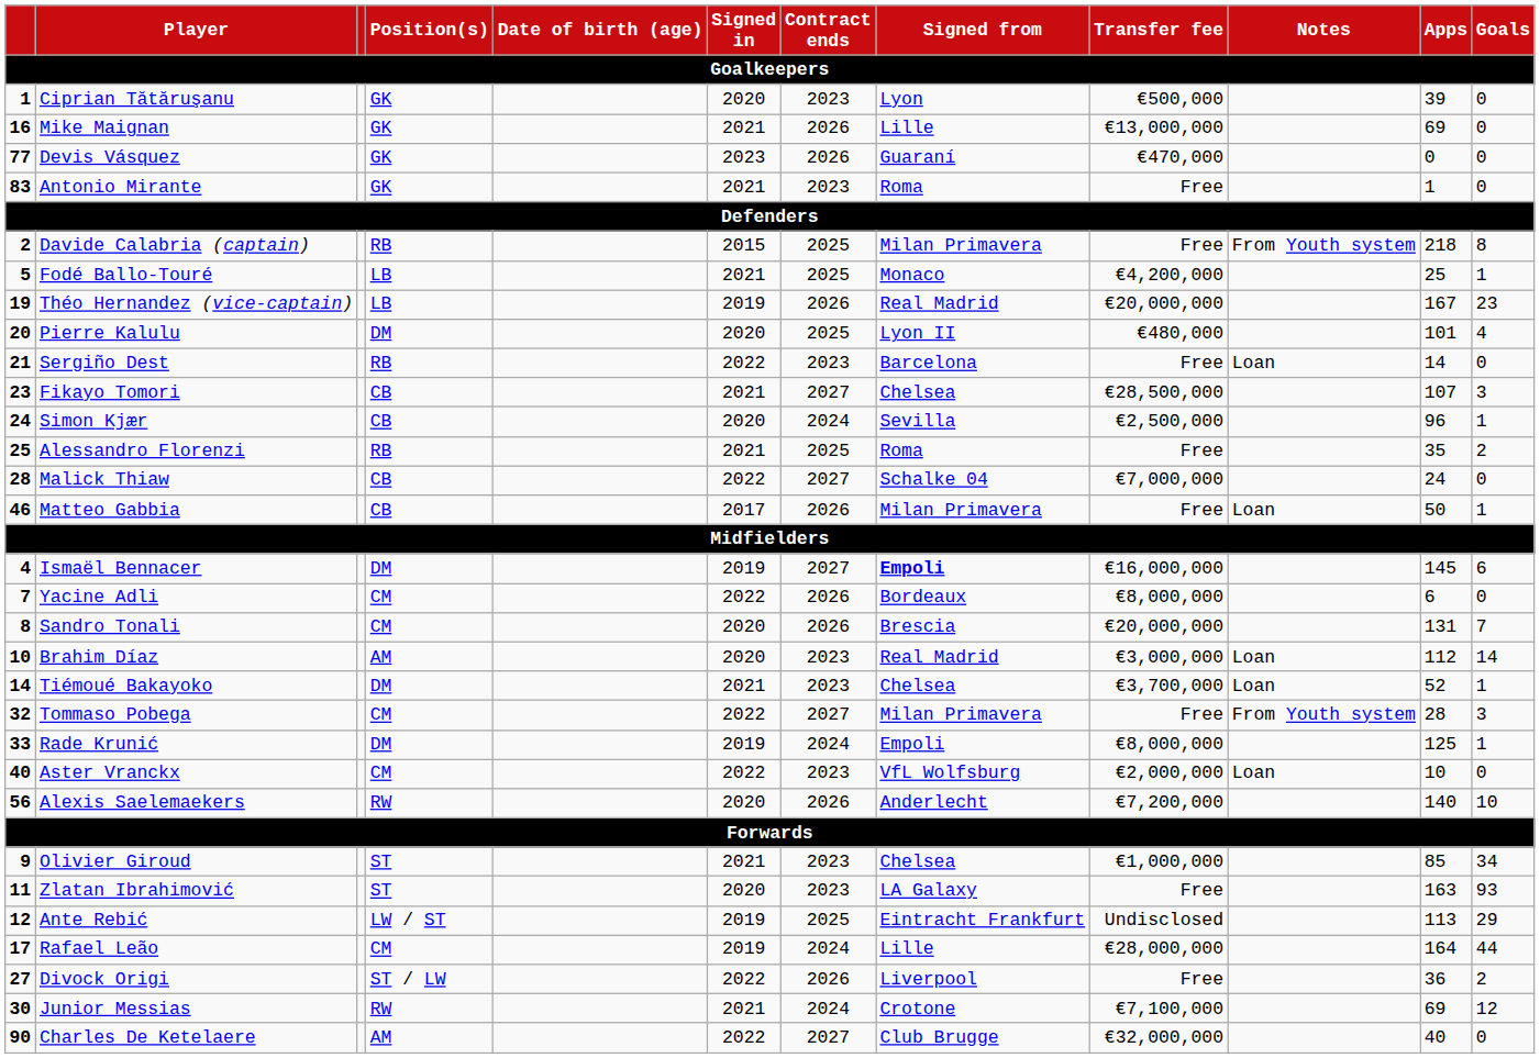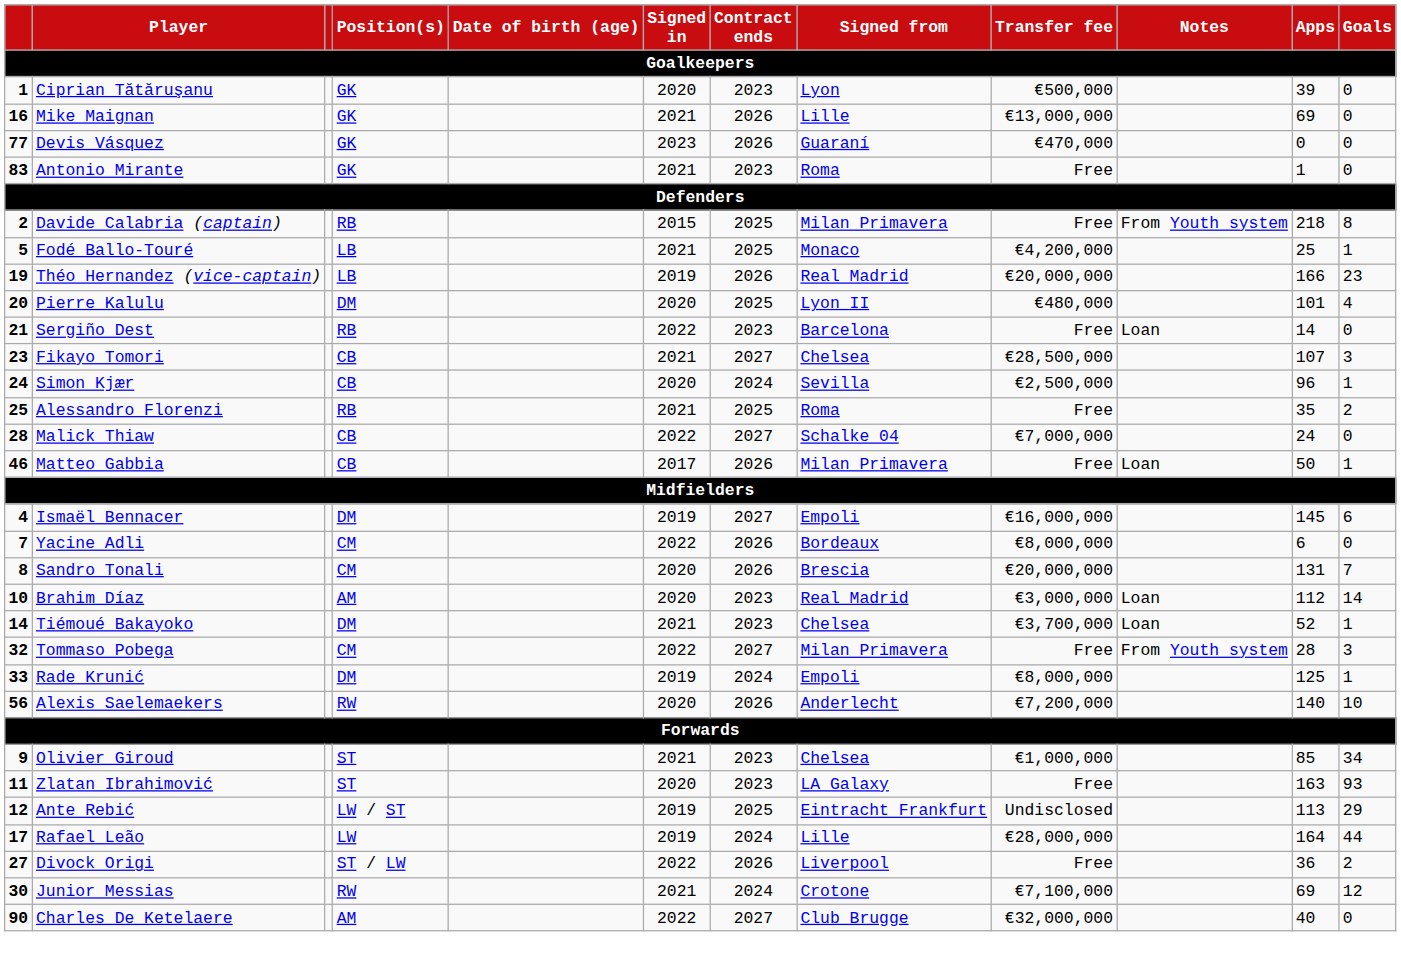 <table class="wikitable sortable">
 <tr>
 <th style="background:#c90c0f; color:white; text-align:center"></th>
 <th style="background:#c90c0f; color:white; text-align:center">Player</th>
 <th style="background:#c90c0f; color:white; text-align:center"></th>
 <th style="background:#c90c0f; color:white; text-align:center">Position(s)</th>
 <th style="background:#c90c0f; color:white; text-align:center">Date of birth (age)</th>
 <th style="background:#c90c0f; color:white; text-align:center;">Signed<br>in</th>
 <th style="background:#c90c0f; color:white; text-align:center;">Contract<br>ends</th>
 <th style="background:#c90c0f; color:white; text-align:center;">Signed from</th>
 <th style="background:#c90c0f; color:white; text-align:center;">Transfer fee</th>
 <th style="background:#c90c0f; color:white; text-align:center;">Notes</th>
 <th style="background:#c90c0f; color:white; text-align:center;">Apps</th>
 <th style="background:#c90c0f; color:white; text-align:center;">Goals</th>
 </tr>
 <tr>
 <th colspan="12" style="background:#000; color:white; text-align:center;">Goalkeepers</th>
 </tr>
 <tr>
 <td style="text-align:right"><strong>1</strong></td>
 <td><a href='#'>Ciprian Tătăruşanu</a></td>
 <td style="text-align:center"></td>
 <td><a href='#'>GK</a></td>
 <td style="text-align:right"></td>
 <td style="text-align:center">2020</td>
 <td style="text-align:center">2023</td>
 <td style="text-align:left"> <a href='#'>Lyon</a></td>
 <td style="text-align:right">€500,000</td>
 <td></td>
 <td>39</td>
 <td>0</td>
 </tr>
 <tr>
 <td style="text-align:right"><strong>16</strong></td>
 <td><a href='#'>Mike Maignan</a></td>
 <td style="text-align:center"></td>
 <td><a href='#'>GK</a></td>
 <td style="text-align:right"></td>
 <td style="text-align:center">2021</td>
 <td style="text-align:center">2026</td>
 <td style="text-align:left"> <a href='#'>Lille</a></td>
 <td style="text-align:right">€13,000,000</td>
 <td></td>
 <td>69</td>
 <td>0</td>
 </tr>
 <tr>
 <td style="text-align:right"><strong>77</strong></td>
 <td><a href='#'>Devis Vásquez</a></td>
 <td style="text-align:center"></td>
 <td><a href='#'>GK</a></td>
 <td style="text-align:right"></td>
 <td style="text-align:center">2023</td>
 <td style="text-align:center">2026</td>
 <td style="text-align:left"> <a href='#'>Guaraní</a></td>
 <td style="text-align:right">€470,000</td>
 <td></td>
 <td>0</td>
 <td>0</td>
 </tr>
 <tr>
 <td style="text-align:right"><strong>83</strong></td>
 <td><a href='#'>Antonio Mirante</a></td>
 <td style="text-align:center"></td>
 <td><a href='#'>GK</a></td>
 <td style="text-align:right"></td>
 <td style="text-align:center">2021</td>
 <td style="text-align:center">2023</td>
 <td style="text-align:left"> <a href='#'>Roma</a></td>
 <td style="text-align:right">Free</td>
 <td></td>
 <td>1</td>
 <td>0</td>
 </tr>
 <tr>
 <th colspan="12" style="background:#000; color:white; text-align:center;">Defenders</th>
 </tr>
 <tr>
 <td style="text-align:right"><strong>2</strong></td>
 <td><a href='#'>Davide Calabria</a> <em>(<a href='#'>captain</a>)</em></td>
 <td style="text-align:center"></td>
 <td><a href='#'>RB</a></td>
 <td style="text-align:right"></td>
 <td style="text-align:center">2015</td>
 <td style="text-align:center">2025</td>
 <td style="text-align:left"> <a href='#'>Milan Primavera</a></td>
 <td style="text-align:right">Free</td>
 <td>From <a href='#'>Youth system</a></td>
 <td>218</td>
 <td>8</td>
 </tr>
 <tr>
 <td style="text-align:right"><strong>5</strong></td>
 <td><a href='#'>Fodé Ballo-Touré</a></td>
 <td style="text-align:center"></td>
 <td><a href='#'>LB</a></td>
 <td style="text-align:right"></td>
 <td style="text-align:center">2021</td>
 <td style="text-align:center">2025</td>
 <td style="text-align:left"> <a href='#'>Monaco</a></td>
 <td style="text-align:right">€4,200,000</td>
 <td></td>
 <td>25</td>
 <td>1</td>
 </tr>
 <tr>
 <td style="text-align:right"><strong>19</strong></td>
 <td><a href='#'>Théo Hernandez</a> <em>(<a href='#'>vice-captain</a>)</em></td>
 <td style="text-align:center"></td>
 <td><a href='#'>LB</a></td>
 <td style="text-align:right"></td>
 <td style="text-align:center">2019</td>
 <td style="text-align:center">2026</td>
 <td style="text-align:left"> <a href='#'>Real Madrid</a></td>
 <td style="text-align:right">€20,000,000</td>
 <td></td>
-<td>167</td>
+<td>166</td>
 <td>23</td>
 </tr>
 <tr>
 <td style="text-align:right"><strong>20</strong></td>
 <td><a href='#'>Pierre Kalulu</a></td>
 <td style="text-align:center"></td>
 <td><a href='#'>DM</a></td>
 <td style="text-align:right"></td>
 <td style="text-align:center">2020</td>
 <td style="text-align:center">2025</td>
 <td style="text-align:left"> <a href='#'>Lyon II</a></td>
 <td style="text-align:right">€480,000</td>
 <td></td>
 <td>101</td>
 <td>4</td>
 </tr>
 <tr>
 <td style="text-align:right"><strong>21</strong></td>
 <td><a href='#'>Sergiño Dest</a></td>
 <td style="text-align:center"></td>
 <td><a href='#'>RB</a></td>
 <td style="text-align:right"></td>
 <td style="text-align:center">2022</td>
 <td style="text-align:center">2023</td>
 <td style="text-align:left"> <a href='#'>Barcelona</a></td>
 <td style="text-align:right">Free</td>
 <td>Loan</td>
 <td>14</td>
 <td>0</td>
 </tr>
 <tr>
 <td style="text-align:right"><strong>23</strong></td>
 <td><a href='#'>Fikayo Tomori</a></td>
 <td style="text-align:center"></td>
 <td><a href='#'>CB</a></td>
 <td style="text-align:right"></td>
 <td style="text-align:center">2021</td>
 <td style="text-align:center">2027</td>
 <td style="text-align:left"> <a href='#'>Chelsea</a></td>
 <td style="text-align:right">€28,500,000</td>
 <td></td>
 <td>107</td>
 <td>3</td>
 </tr>
 <tr>
 <td style="text-align:right"><strong>24</strong></td>
 <td><a href='#'>Simon Kjær</a></td>
 <td style="text-align:center"></td>
 <td><a href='#'>CB</a></td>
 <td style="text-align:right"></td>
 <td style="text-align:center">2020</td>
 <td style="text-align:center">2024</td>
 <td style="text-align:left"> <a href='#'>Sevilla</a></td>
 <td style="text-align:right">€2,500,000</td>
 <td></td>
 <td>96</td>
 <td>1</td>
 </tr>
 <tr>
 <td style="text-align:right"><strong>25</strong></td>
 <td><a href='#'>Alessandro Florenzi</a></td>
 <td style="text-align:center"></td>
 <td><a href='#'>RB</a></td>
 <td style="text-align:right"></td>
 <td style="text-align:center">2021</td>
 <td style="text-align:center">2025</td>
 <td style="text-align:left"> <a href='#'>Roma</a></td>
 <td style="text-align:right">Free</td>
 <td></td>
 <td>35</td>
 <td>2</td>
 </tr>
 <tr>
 <td style="text-align:right"><strong>28</strong></td>
 <td><a href='#'>Malick Thiaw</a></td>
 <td style="text-align:center"></td>
 <td><a href='#'>CB</a></td>
 <td style="text-align:right"></td>
 <td style="text-align:center">2022</td>
 <td style="text-align:center">2027</td>
 <td style="text-align:left"> <a href='#'>Schalke 04</a></td>
 <td style="text-align:right">€7,000,000</td>
 <td></td>
 <td>24</td>
 <td>0</td>
 </tr>
 <tr>
 <td style="text-align:right"><strong>46</strong></td>
 <td><a href='#'>Matteo Gabbia</a></td>
 <td style="text-align:center"></td>
 <td><a href='#'>CB</a></td>
 <td style="text-align:right"></td>
 <td style="text-align:center">2017</td>
 <td style="text-align:center">2026</td>
 <td style="text-align:left"> <a href='#'>Milan Primavera</a></td>
 <td style="text-align:right">Free</td>
 <td>Loan</td>
 <td>50</td>
 <td>1</td>
 </tr>
 <tr>
 <th colspan="12" style="background:#000; color:white; text-align:center;">Midfielders</th>
 </tr>
 <tr>
 <td style="text-align:right"><strong> 4 </strong></td>
 <td><a href='#'>Ismaël Bennacer</a></td>
 <td style="text-align:center"></td>
 <td><a href='#'>DM</a></td>
 <td style="text-align:right"></td>
 <td style="text-align:center">2019</td>
 <td style="text-align:center">2027</td>
-<td style="text-align:left"><strong> <a href='#'>Empoli</a></strong></td>
+<td style="text-align:left"> <a href='#'>Empoli</a></td>
 <td style="text-align:right">€16,000,000</td>
 <td></td>
 <td>145</td>
 <td>6</td>
 </tr>
 <tr>
 <td style="text-align:right"><strong>7</strong></td>
 <td><a href='#'>Yacine Adli</a></td>
 <td style="text-align:center"></td>
 <td><a href='#'>CM</a></td>
 <td style="text-align:right"></td>
 <td style="text-align:center">2022</td>
 <td style="text-align:center">2026</td>
 <td style="text-align:left"> <a href='#'>Bordeaux</a></td>
 <td style="text-align:right">€8,000,000</td>
 <td></td>
 <td>6</td>
 <td>0</td>
 </tr>
 <tr>
 <td style="text-align:right"><strong>8</strong></td>
 <td><a href='#'>Sandro Tonali</a></td>
 <td style="text-align:center"></td>
 <td><a href='#'>CM</a></td>
 <td style="text-align:right"></td>
 <td style="text-align:center">2020</td>
 <td style="text-align:center">2026</td>
 <td style="text-align:left"> <a href='#'>Brescia</a></td>
 <td style="text-align:right">€20,000,000</td>
 <td></td>
 <td>131</td>
 <td>7</td>
 </tr>
 <tr>
 <td style="text-align:right"><strong>10</strong></td>
 <td><a href='#'>Brahim Díaz</a></td>
 <td style="text-align:center"></td>
 <td><a href='#'>AM</a></td>
 <td style="text-align:right"></td>
 <td style="text-align:center">2020</td>
 <td style="text-align:center">2023</td>
 <td style="text-align:left"> <a href='#'>Real Madrid</a></td>
 <td style="text-align:right">€3,000,000</td>
 <td>Loan</td>
 <td>112</td>
 <td>14</td>
 </tr>
 <tr>
 <td style="text-align:right"><strong>14</strong></td>
 <td><a href='#'>Tiémoué Bakayoko</a></td>
 <td style="text-align:center"></td>
 <td><a href='#'>DM</a></td>
 <td style="text-align:right"></td>
 <td style="text-align:center">2021</td>
 <td style="text-align:center">2023</td>
 <td style="text-align:left"> <a href='#'>Chelsea</a></td>
 <td style="text-align:right">€3,700,000</td>
 <td>Loan</td>
 <td>52</td>
 <td>1</td>
 </tr>
 <tr>
 <td style="text-align:right"><strong>32</strong></td>
 <td><a href='#'>Tommaso Pobega</a></td>
 <td style="text-align:center"></td>
 <td><a href='#'>CM</a></td>
 <td style="text-align:right"></td>
 <td style="text-align:center">2022</td>
 <td style="text-align:center">2027</td>
 <td style="text-align:left"> <a href='#'>Milan Primavera</a></td>
 <td style="text-align:right">Free</td>
 <td>From <a href='#'>Youth system</a></td>
 <td>28</td>
 <td>3</td>
 </tr>
 <tr>
 <td style="text-align:right"><strong>33</strong></td>
 <td><a href='#'>Rade Krunić</a></td>
 <td style="text-align:center"></td>
 <td><a href='#'>DM</a></td>
 <td style="text-align:right"></td>
 <td style="text-align:center">2019</td>
 <td style="text-align:center">2024</td>
 <td style="text-align:left"> <a href='#'>Empoli</a></td>
 <td style="text-align:right">€8,000,000</td>
 <td></td>
 <td>125</td>
 <td>1</td>
 </tr>
 <tr>
-<td style="text-align:right"><strong>40</strong></td>
-<td><a href='#'>Aster Vranckx</a></td>
-<td style="text-align:center"></td>
-<td><a href='#'>CM</a></td>
-<td style="text-align:right"></td>
-<td style="text-align:center">2022</td>
-<td style="text-align:center">2023</td>
-<td style="text-align:left"> <a href='#'>VfL Wolfsburg</a></td>
-<td style="text-align:right">€2,000,000</td>
-<td>Loan</td>
-<td>10</td>
-<td>0</td>
-</tr>
-<tr>
 <td style="text-align:right"><strong>56</strong></td>
 <td><a href='#'>Alexis Saelemaekers</a></td>
 <td style="text-align:center"></td>
 <td><a href='#'>RW</a></td>
 <td style="text-align:right"></td>
 <td style="text-align:center">2020</td>
 <td style="text-align:center">2026</td>
 <td style="text-align:left"> <a href='#'>Anderlecht</a></td>
 <td style="text-align:right">€7,200,000</td>
 <td></td>
 <td>140</td>
 <td>10</td>
 </tr>
 <tr>
 <th colspan="12" style="background:#000; color:white; text-align:center;">Forwards</th>
 </tr>
 <tr>
 <td style="text-align:right"><strong>9</strong></td>
 <td><a href='#'>Olivier Giroud</a></td>
 <td style="text-align:center"></td>
 <td><a href='#'>ST</a></td>
 <td style="text-align:right"></td>
 <td style="text-align:center">2021</td>
 <td style="text-align:center">2023</td>
 <td style="text-align:left"> <a href='#'>Chelsea</a></td>
 <td style="text-align:right">€1,000,000</td>
 <td></td>
 <td>85</td>
 <td>34</td>
 </tr>
 <tr>
 <td style="text-align:right"><strong>11</strong></td>
 <td><a href='#'>Zlatan Ibrahimović</a></td>
 <td style="text-align:center"></td>
 <td><a href='#'>ST</a></td>
 <td style="text-align:right"></td>
 <td style="text-align:center">2020</td>
 <td style="text-align:center">2023</td>
 <td style="text-align:left"> <a href='#'>LA Galaxy</a></td>
 <td style="text-align:right">Free</td>
 <td></td>
 <td>163</td>
 <td>93</td>
 </tr>
 <tr>
 <td style="text-align:right"><strong>12</strong></td>
 <td><a href='#'>Ante Rebić</a></td>
 <td style="text-align:center"></td>
 <td><a href='#'>LW</a> / <a href='#'>ST</a></td>
 <td style="text-align:right"></td>
 <td style="text-align:center">2019</td>
 <td style="text-align:center">2025</td>
 <td style="text-align:left"> <a href='#'>Eintracht Frankfurt</a></td>
 <td style="text-align:right">Undisclosed</td>
 <td></td>
 <td>113</td>
 <td>29</td>
 </tr>
 <tr>
 <td style="text-align:right"><strong>17</strong></td>
 <td><a href='#'>Rafael Leão</a></td>
 <td style="text-align:center"></td>
-<td><a href='#'>CM</a></td>
+<td><a href='#'>LW</a></td>
 <td style="text-align:right"></td>
 <td style="text-align:center">2019</td>
 <td style="text-align:center">2024</td>
 <td style="text-align:left"> <a href='#'>Lille</a></td>
 <td style="text-align:right">€28,000,000</td>
 <td></td>
 <td>164</td>
 <td>44</td>
 </tr>
 <tr>
 <td style="text-align:right"><strong>27</strong></td>
 <td><a href='#'>Divock Origi</a></td>
 <td style="text-align:center"></td>
 <td><a href='#'>ST</a> / <a href='#'>LW</a></td>
 <td style="text-align:right"></td>
 <td style="text-align:center">2022</td>
 <td style="text-align:center">2026</td>
 <td style="text-align:left"> <a href='#'>Liverpool</a></td>
 <td style="text-align:right">Free</td>
 <td></td>
 <td>36</td>
 <td>2</td>
 </tr>
 <tr>
 <td style="text-align:right"><strong>30</strong></td>
 <td><a href='#'>Junior Messias</a></td>
 <td style="text-align:center"></td>
 <td><a href='#'>RW</a></td>
 <td style="text-align:right"></td>
 <td style="text-align:center">2021</td>
 <td style="text-align:center">2024</td>
 <td style="text-align:left"> <a href='#'>Crotone</a></td>
 <td style="text-align:right">€7,100,000</td>
 <td></td>
 <td>69</td>
 <td>12</td>
 </tr>
 <tr>
 <td style="text-align:right"><strong>90</strong></td>
 <td><a href='#'>Charles De Ketelaere</a></td>
 <td style="text-align:center"></td>
 <td><a href='#'>AM</a></td>
 <td style="text-align:right"></td>
 <td style="text-align:center">2022</td>
 <td style="text-align:center">2027</td>
 <td style="text-align:left"> <a href='#'>Club Brugge</a></td>
 <td style="text-align:right">€32,000,000</td>
 <td></td>
 <td>40</td>
 <td>0</td>
 </tr>
 </table>
